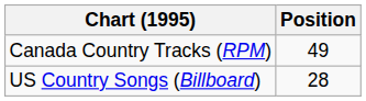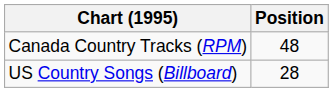 <table class="wikitable sortable">
 <tr>
 <th scope="col">Chart (1995)</th>
 <th scope="col">Position</th>
 </tr>
 <tr>
 <td>Canada Country Tracks (<em><a href='#'>RPM</a></em>)</td>
-<td align="center">49</td>
+<td align="center">48</td>
 </tr>
 <tr>
 <td>US <a href='#'>Country Songs</a> (<em><a href='#'>Billboard</a></em>)</td>
 <td align="center">28</td>
 </tr>
 </table>
